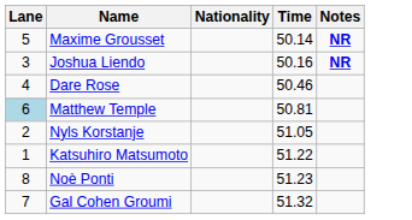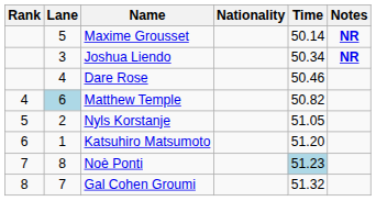 <table class="wikitable sortable" style="text-align:center">
 <tr>
+<th>Rank</th>
 <th>Lane</th>
 <th>Name</th>
 <th>Nationality</th>
 <th>Time</th>
 <th>Notes</th>
 </tr>
 <tr>
+<td></td>
 <td>5</td>
 <td align=left><a href='#'>Maxime Grousset</a></td>
 <td align=left></td>
 <td>50.14</td>
 <td><strong><a href='#'>NR</a></strong></td>
 </tr>
 <tr>
+<td></td>
 <td>3</td>
 <td align=left><a href='#'>Joshua Liendo</a></td>
 <td align=left></td>
-<td>50.16</td>
+<td>50.34</td>
 <td><strong><a href='#'>NR</a></strong></td>
 </tr>
 <tr>
+<td></td>
 <td>4</td>
 <td align=left><a href='#'>Dare Rose</a></td>
 <td align=left></td>
 <td>50.46</td>
 <td></td>
 </tr>
 <tr>
+<td>4</td>
 <td style="background: lightblue;">6</td>
 <td align=left><a href='#'>Matthew Temple</a></td>
 <td align=left></td>
-<td>50.81</td>
+<td>50.82</td>
 <td></td>
 </tr>
 <tr>
+<td>5</td>
 <td>2</td>
 <td align=left><a href='#'>Nyls Korstanje</a></td>
 <td align=left></td>
 <td>51.05</td>
 <td></td>
 </tr>
 <tr>
+<td>6</td>
 <td>1</td>
 <td align=left><a href='#'>Katsuhiro Matsumoto</a></td>
 <td align=left></td>
-<td>51.22</td>
+<td>51.20</td>
+<td></td>
+</tr>
+<tr>
+<td>7</td>
+<td>8</td>
+<td align=left><a href='#'>Noè Ponti</a></td>
+<td align=left></td>
+<td style="background: lightblue;">51.23</td>
 <td></td>
 </tr>
 <tr>
 <td>8</td>
-<td align=left><a href='#'>Noè Ponti</a></td>
-<td align=left></td>
-<td>51.23</td>
-<td></td>
-</tr>
-<tr>
 <td>7</td>
 <td align=left><a href='#'>Gal Cohen Groumi</a></td>
 <td align=left></td>
 <td>51.32</td>
 <td></td>
 </tr>
 </table>
